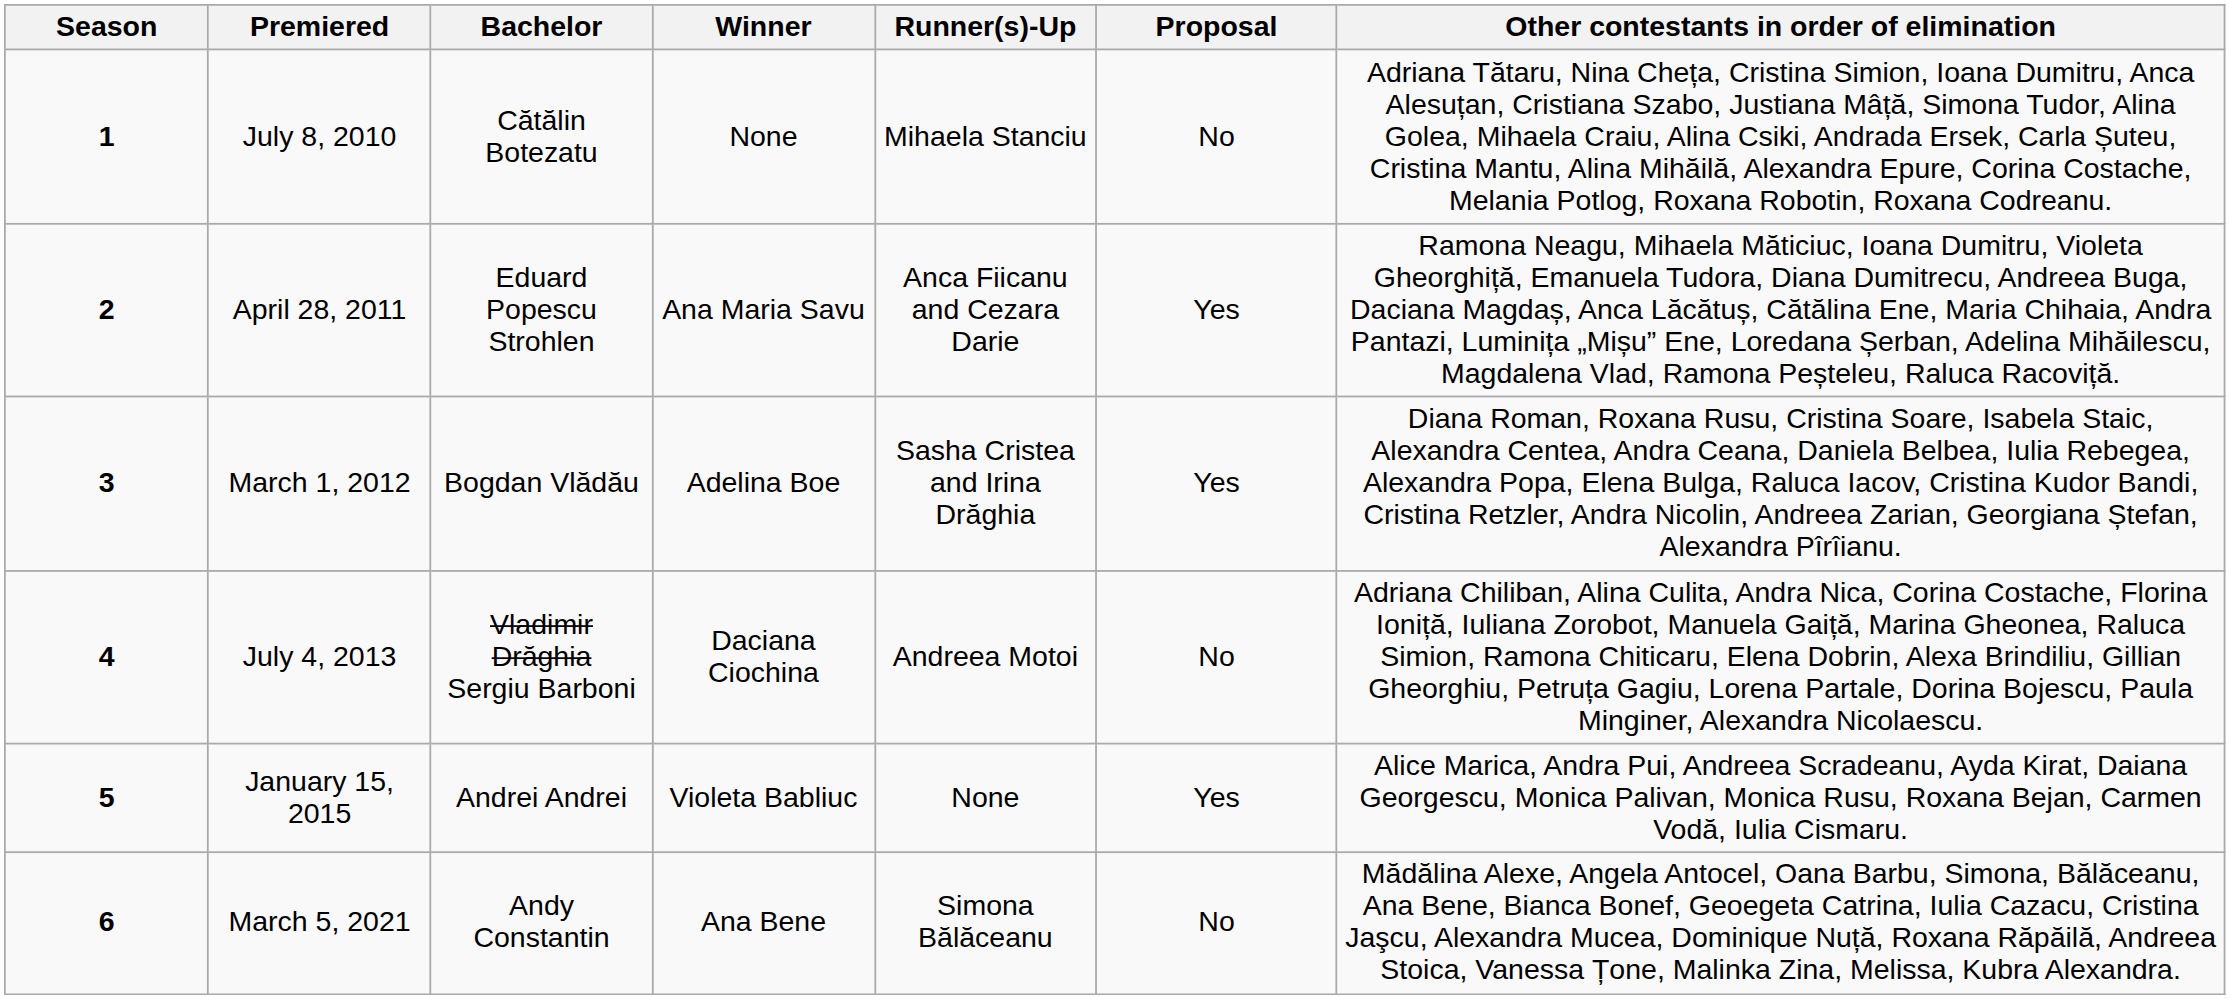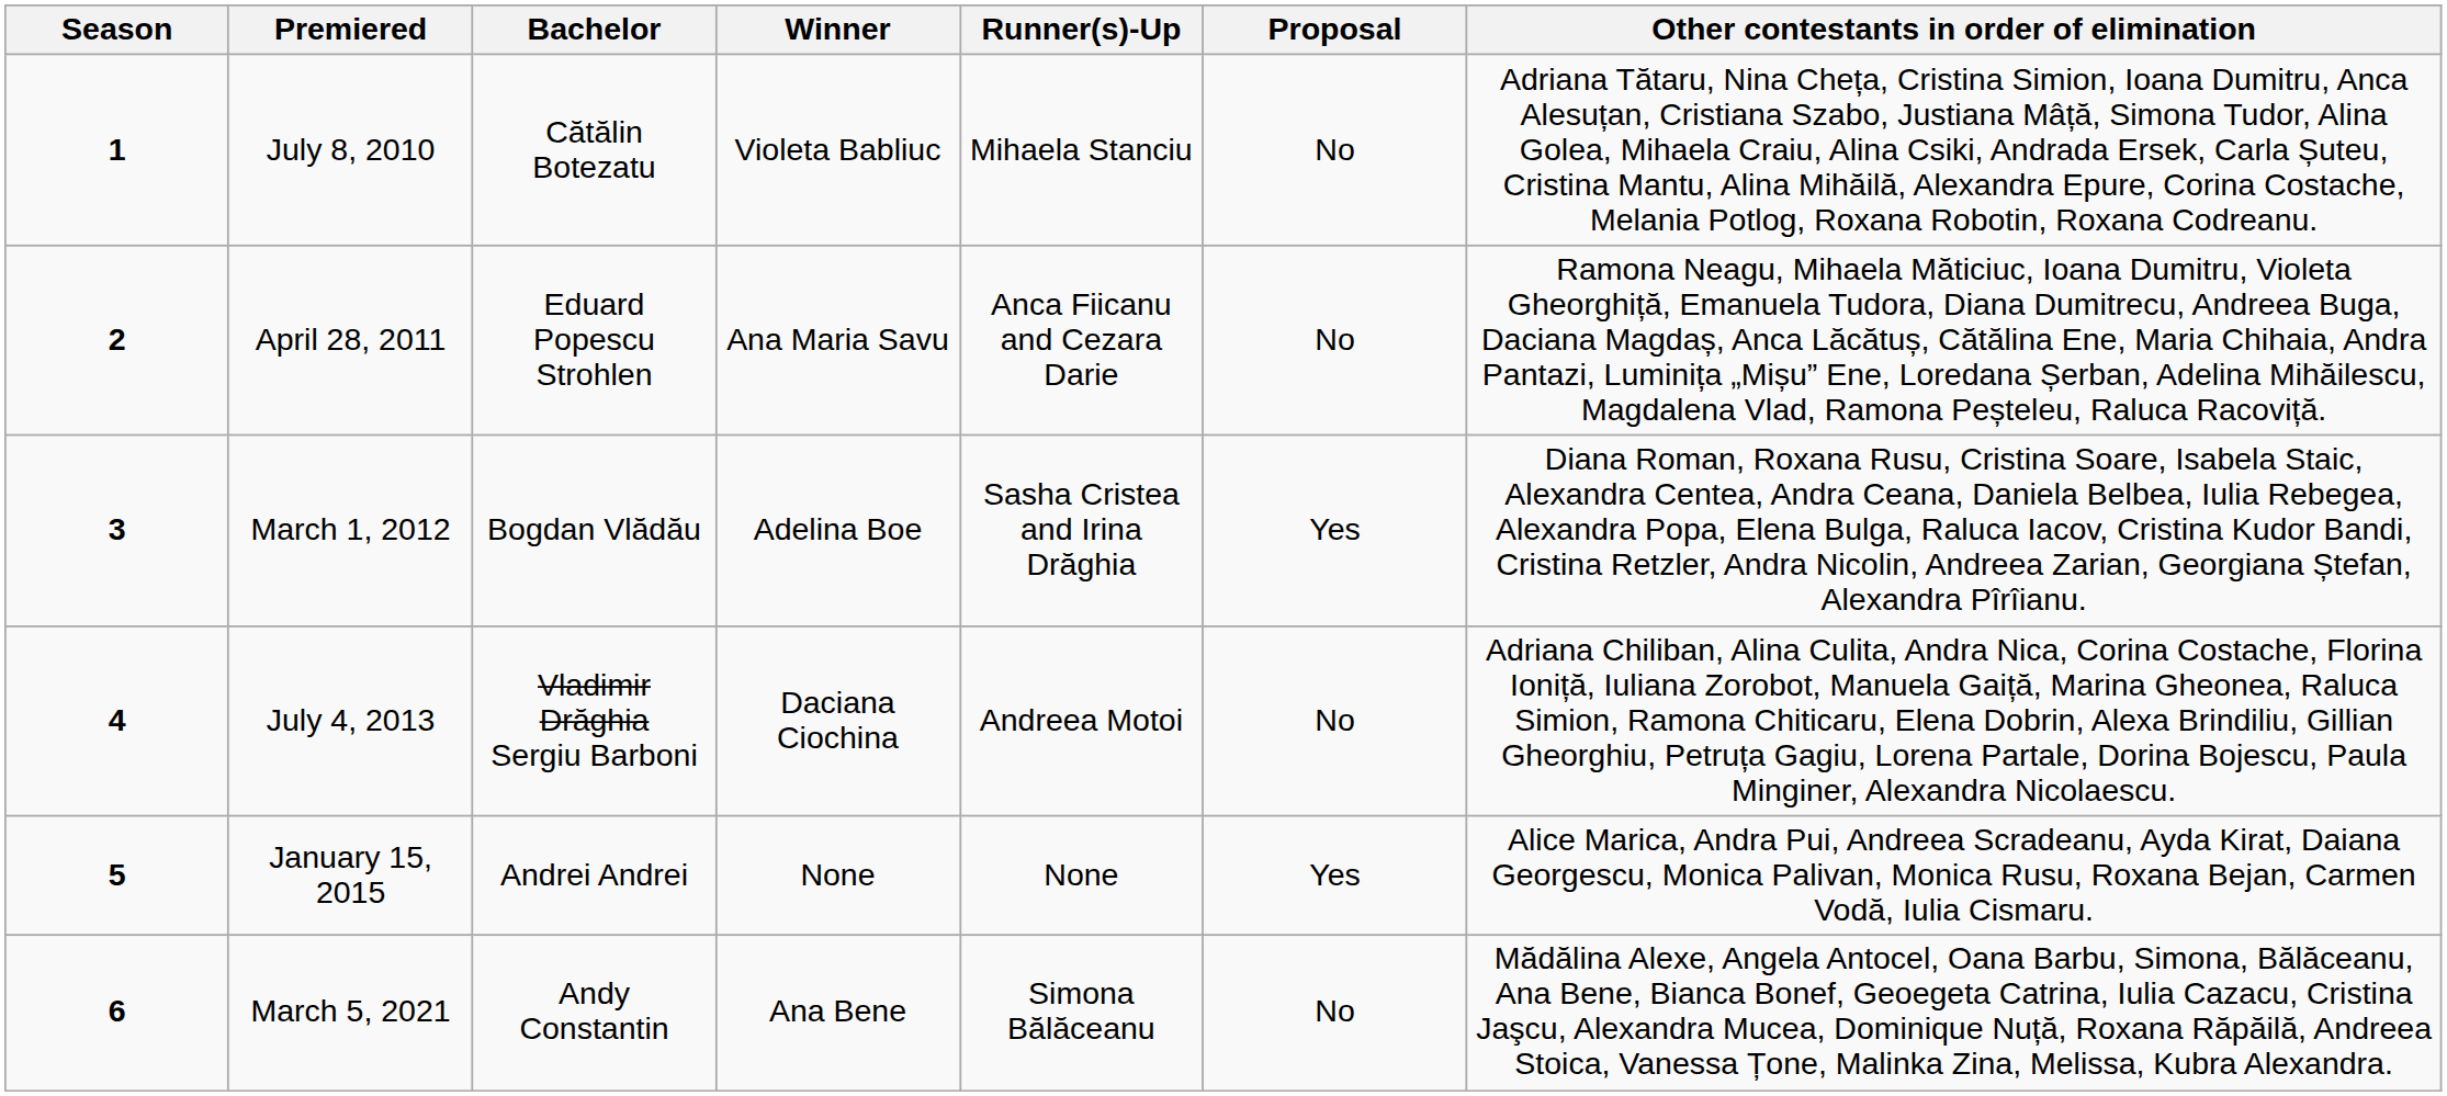 <table class="wikitable" style="text-align:center;">
 <tr>
 <th>Season</th>
 <th style="width:10%;">Premiered</th>
 <th style="width:10%;">Bachelor</th>
 <th style="width:10%;">Winner</th>
 <th style="width:10%;">Runner(s)-Up</th>
 <th>Proposal</th>
 <th style="width:40%;">Other contestants in order of elimination</th>
 </tr>
 <tr>
 <td><strong>1</strong></td>
 <td>July 8, 2010</td>
 <td>Cătălin Botezatu</td>
-<td>None</td>
+<td>Violeta Babliuc</td>
 <td>Mihaela Stanciu</td>
 <td>No</td>
 <td>Adriana Tătaru, Nina Cheța, Cristina Simion, Ioana Dumitru, Anca Alesuțan, Cristiana Szabo, Justiana Mâță, Simona Tudor, Alina Golea, Mihaela Craiu, Alina Csiki, Andrada Ersek, Carla Șuteu, Cristina Mantu, Alina Mihăilă, Alexandra Epure, Corina Costache, Melania Potlog, Roxana Robotin, Roxana Codreanu.</td>
 </tr>
 <tr>
 <td><strong>2</strong></td>
 <td>April 28, 2011</td>
 <td>Eduard Popescu Strohlen</td>
 <td>Ana Maria Savu</td>
 <td>Anca Fiicanu and Cezara Darie</td>
-<td>Yes</td>
+<td>No</td>
 <td>Ramona Neagu, Mihaela Măticiuc, Ioana Dumitru, Violeta Gheorghiță, Emanuela Tudora, Diana Dumitrecu, Andreea Buga, Daciana Magdaș, Anca Lăcătuș, Cătălina Ene, Maria Chihaia, Andra Pantazi, Luminița „Mișu” Ene, Loredana Șerban, Adelina Mihăilescu, Magdalena Vlad, Ramona Peșteleu, Raluca Racoviță.</td>
 </tr>
 <tr>
 <td><strong>3</strong><br></td>
 <td>March 1, 2012</td>
 <td>Bogdan Vlădău</td>
 <td>Adelina Boe</td>
 <td>Sasha Cristea and Irina Drăghia</td>
 <td>Yes</td>
 <td>Diana Roman, Roxana Rusu, Cristina Soare, Isabela Staic, Alexandra Centea, Andra Ceana, Daniela Belbea, Iulia Rebegea, Alexandra Popa, Elena Bulga, Raluca Iacov, Cristina Kudor Bandi, Cristina Retzler, Andra Nicolin, Andreea Zarian, Georgiana Ștefan, Alexandra Pîrîianu.</td>
 </tr>
 <tr>
 <td><strong>4</strong></td>
 <td>July 4, 2013</td>
 <td><s>Vladimir Drăghia</s><br>Sergiu Barboni</td>
 <td>Daciana Ciochina</td>
 <td>Andreea Motoi</td>
 <td>No</td>
 <td>Adriana Chiliban, Alina Culita, Andra Nica, Corina Costache, Florina Ioniță, Iuliana Zorobot, Manuela Gaiță, Marina Gheonea, Raluca Simion, Ramona Chiticaru, Elena Dobrin, Alexa Brindiliu, Gillian Gheorghiu, Petruța Gagiu, Lorena Partale, Dorina Bojescu, Paula Minginer, Alexandra Nicolaescu.</td>
 </tr>
 <tr>
 <td><strong>5</strong></td>
 <td>January 15, 2015</td>
 <td>Andrei Andrei</td>
-<td>Violeta Babliuc</td>
+<td>None</td>
 <td>None</td>
 <td>Yes</td>
 <td>Alice Marica, Andra Pui, Andreea Scradeanu, Ayda Kirat, Daiana Georgescu, Monica Palivan, Monica Rusu, Roxana Bejan, Carmen Vodă, Iulia Cismaru.</td>
 </tr>
 <tr>
 <td><strong>6</strong></td>
 <td>March 5, 2021</td>
 <td>Andy Constantin</td>
 <td>Ana Bene</td>
 <td>Simona Bălăceanu</td>
 <td>No</td>
 <td>Mădălina Alexe, Angela Antocel, Oana Barbu, Simona, Bălăceanu, Ana Bene, Bianca Bonef, Geoegeta Catrina, Iulia Cazacu, Cristina Jaşcu, Alexandra Mucea, Dominique Nuță, Roxana Răpăilă, Andreea Stoica, Vanessa Țone, Malinka Zina, Melissa, Kubra Alexandra.</td>
 </tr>
 <tr>
 </tr>
 </table>
